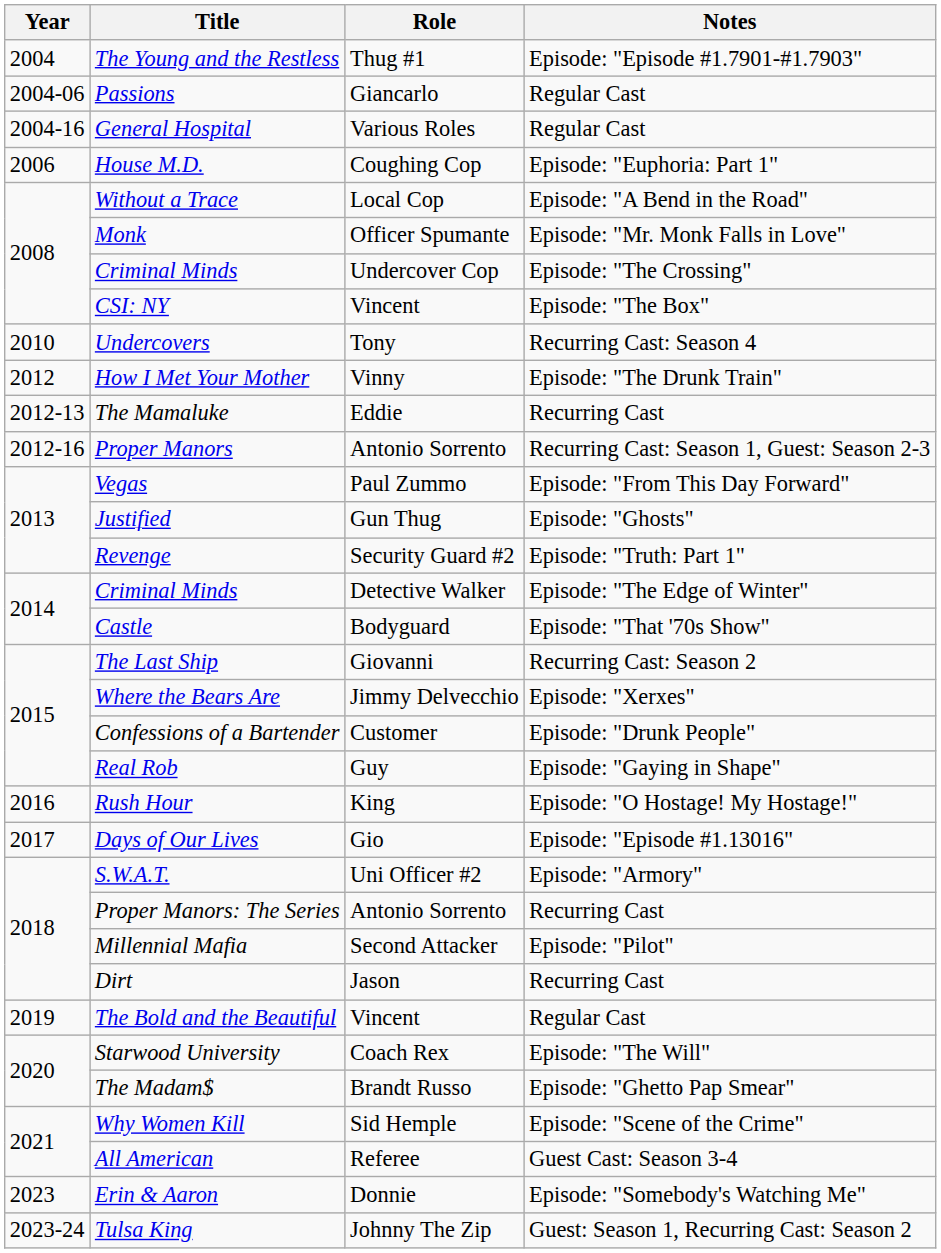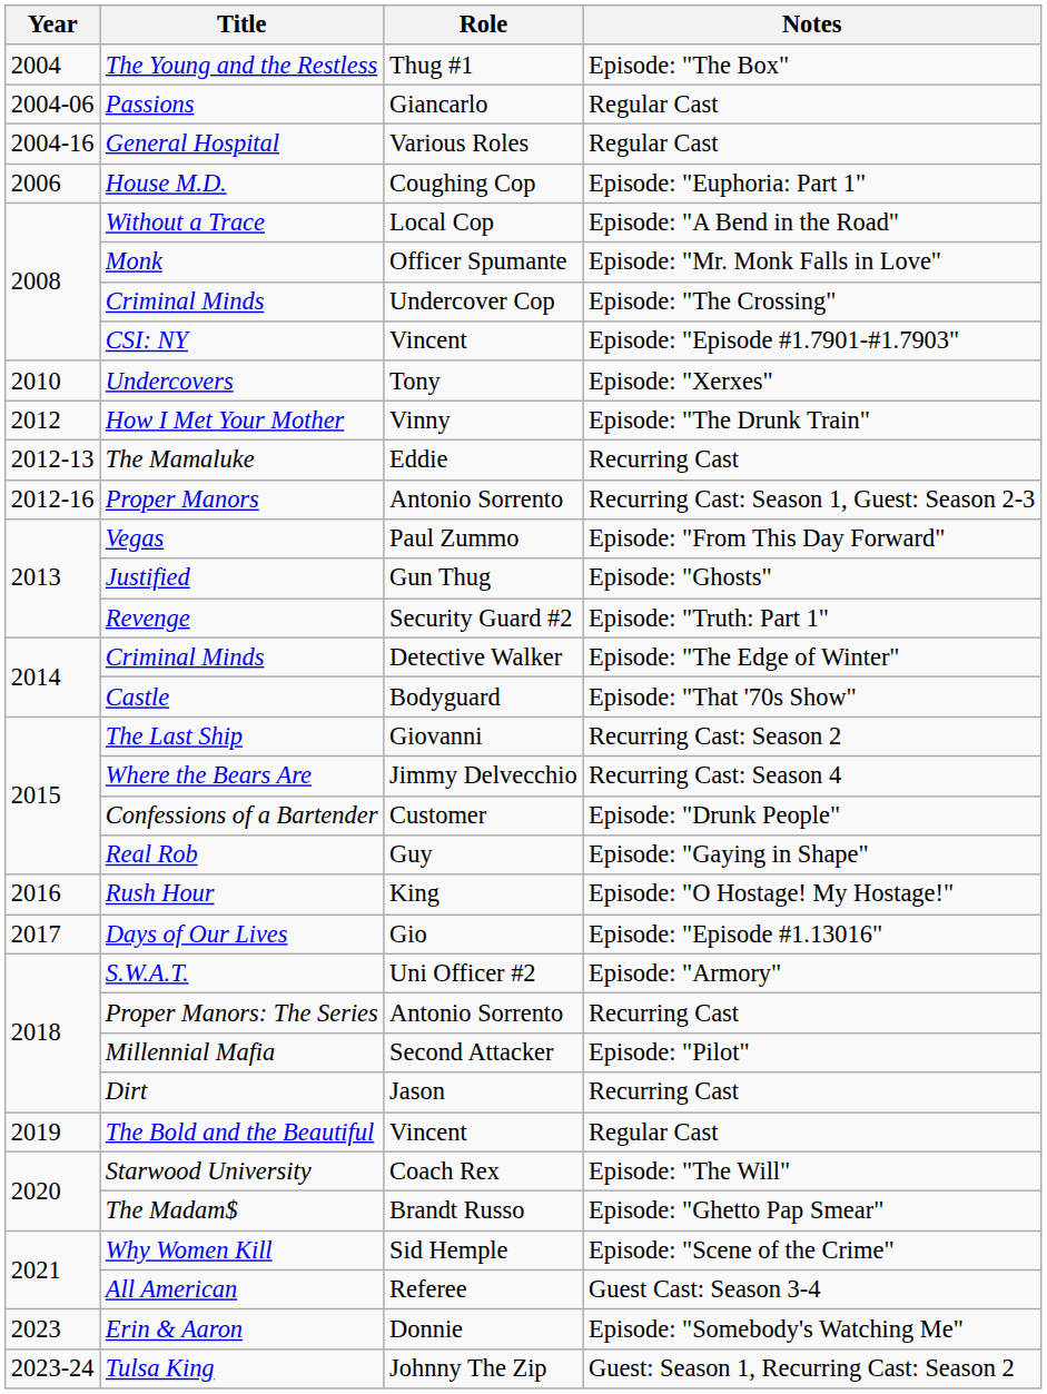 <table class="wikitable sortable">
 <tr>
 <th>Year</th>
 <th>Title</th>
 <th>Role</th>
 <th>Notes</th>
 </tr>
 <tr>
 <td>2004</td>
 <td><em><a href='#'>The Young and the Restless</a></em></td>
 <td>Thug #1</td>
-<td>Episode: "Episode #1.7901-#1.7903"</td>
+<td>Episode: "The Box"</td>
 </tr>
 <tr>
 <td>2004-06</td>
 <td><em><a href='#'>Passions</a></em></td>
 <td>Giancarlo</td>
 <td>Regular Cast</td>
 </tr>
 <tr>
 <td>2004-16</td>
 <td><em><a href='#'>General Hospital</a></em></td>
 <td>Various Roles</td>
 <td>Regular Cast</td>
 </tr>
 <tr>
 <td>2006</td>
 <td><em><a href='#'>House M.D.</a></em></td>
 <td>Coughing Cop</td>
 <td>Episode: "Euphoria: Part 1"</td>
 </tr>
 <tr>
 <td rowspan="4">2008</td>
 <td><em><a href='#'>Without a Trace</a></em></td>
 <td>Local Cop</td>
 <td>Episode: "A Bend in the Road"</td>
 </tr>
 <tr>
 <td><em><a href='#'>Monk</a></em></td>
 <td>Officer Spumante</td>
 <td>Episode: "Mr. Monk Falls in Love"</td>
 </tr>
 <tr>
 <td><em><a href='#'>Criminal Minds</a></em></td>
 <td>Undercover Cop</td>
 <td>Episode: "The Crossing"</td>
 </tr>
 <tr>
 <td><em><a href='#'>CSI: NY</a></em></td>
 <td>Vincent</td>
-<td>Episode: "The Box"</td>
+<td>Episode: "Episode #1.7901-#1.7903"</td>
 </tr>
 <tr>
 <td>2010</td>
 <td><em><a href='#'>Undercovers</a></em></td>
 <td>Tony</td>
-<td>Recurring Cast: Season 4</td>
+<td>Episode: "Xerxes"</td>
 </tr>
 <tr>
 <td>2012</td>
 <td><em><a href='#'>How I Met Your Mother</a></em></td>
 <td>Vinny</td>
 <td>Episode: "The Drunk Train"</td>
 </tr>
 <tr>
 <td>2012-13</td>
 <td><em>The Mamaluke</em></td>
 <td>Eddie</td>
 <td>Recurring Cast</td>
 </tr>
 <tr>
 <td>2012-16</td>
 <td><em><a href='#'>Proper Manors</a></em></td>
 <td>Antonio Sorrento</td>
 <td>Recurring Cast: Season 1, Guest: Season 2-3</td>
 </tr>
 <tr>
 <td rowspan="3">2013</td>
 <td><em><a href='#'>Vegas</a></em></td>
 <td>Paul Zummo</td>
 <td>Episode: "From This Day Forward"</td>
 </tr>
 <tr>
 <td><em><a href='#'>Justified</a></em></td>
 <td>Gun Thug</td>
 <td>Episode: "Ghosts"</td>
 </tr>
 <tr>
 <td><em><a href='#'>Revenge</a></em></td>
 <td>Security Guard #2</td>
 <td>Episode: "Truth: Part 1"</td>
 </tr>
 <tr>
 <td rowspan="2">2014</td>
 <td><em><a href='#'>Criminal Minds</a></em></td>
 <td>Detective Walker</td>
 <td>Episode: "The Edge of Winter"</td>
 </tr>
 <tr>
 <td><em><a href='#'>Castle</a></em></td>
 <td>Bodyguard</td>
 <td>Episode: "That '70s Show"</td>
 </tr>
 <tr>
 <td rowspan="4">2015</td>
 <td><em><a href='#'>The Last Ship</a></em></td>
 <td>Giovanni</td>
 <td>Recurring Cast: Season 2</td>
 </tr>
 <tr>
 <td><em><a href='#'>Where the Bears Are</a></em></td>
 <td>Jimmy Delvecchio</td>
-<td>Episode: "Xerxes"</td>
+<td>Recurring Cast: Season 4</td>
 </tr>
 <tr>
 <td><em>Confessions of a Bartender</em></td>
 <td>Customer</td>
 <td>Episode: "Drunk People"</td>
 </tr>
 <tr>
 <td><em><a href='#'>Real Rob</a></em></td>
 <td>Guy</td>
 <td>Episode: "Gaying in Shape"</td>
 </tr>
 <tr>
 <td>2016</td>
 <td><em><a href='#'>Rush Hour</a></em></td>
 <td>King</td>
 <td>Episode: "O Hostage! My Hostage!"</td>
 </tr>
 <tr>
 <td>2017</td>
 <td><em><a href='#'>Days of Our Lives</a></em></td>
 <td>Gio</td>
 <td>Episode: "Episode #1.13016"</td>
 </tr>
 <tr>
 <td rowspan="4">2018</td>
 <td><em><a href='#'>S.W.A.T.</a></em></td>
 <td>Uni Officer #2</td>
 <td>Episode: "Armory"</td>
 </tr>
 <tr>
 <td><em>Proper Manors: The Series</em></td>
 <td>Antonio Sorrento</td>
 <td>Recurring Cast</td>
 </tr>
 <tr>
 <td><em>Millennial Mafia</em></td>
 <td>Second Attacker</td>
 <td>Episode: "Pilot"</td>
 </tr>
 <tr>
 <td><em>Dirt</em></td>
 <td>Jason</td>
 <td>Recurring Cast</td>
 </tr>
 <tr>
 <td>2019</td>
 <td><em><a href='#'>The Bold and the Beautiful</a></em></td>
 <td>Vincent</td>
 <td>Regular Cast</td>
 </tr>
 <tr>
 <td rowspan="2">2020</td>
 <td><em>Starwood University</em></td>
 <td>Coach Rex</td>
 <td>Episode: "The Will"</td>
 </tr>
 <tr>
 <td><em>The Madam$</em></td>
 <td>Brandt Russo</td>
 <td>Episode: "Ghetto Pap Smear"</td>
 </tr>
 <tr>
 <td rowspan="2">2021</td>
 <td><em><a href='#'>Why Women Kill</a></em></td>
 <td>Sid Hemple</td>
 <td>Episode: "Scene of the Crime"</td>
 </tr>
 <tr>
 <td><em><a href='#'>All American</a></em></td>
 <td>Referee</td>
 <td>Guest Cast: Season 3-4</td>
 </tr>
 <tr>
 <td>2023</td>
 <td><em><a href='#'>Erin & Aaron</a></em></td>
 <td>Donnie</td>
 <td>Episode: "Somebody's Watching Me"</td>
 </tr>
 <tr>
 <td>2023-24</td>
 <td><em><a href='#'>Tulsa King</a></em></td>
 <td>Johnny The Zip</td>
 <td>Guest: Season 1, Recurring Cast: Season 2</td>
 </tr>
 </table>
